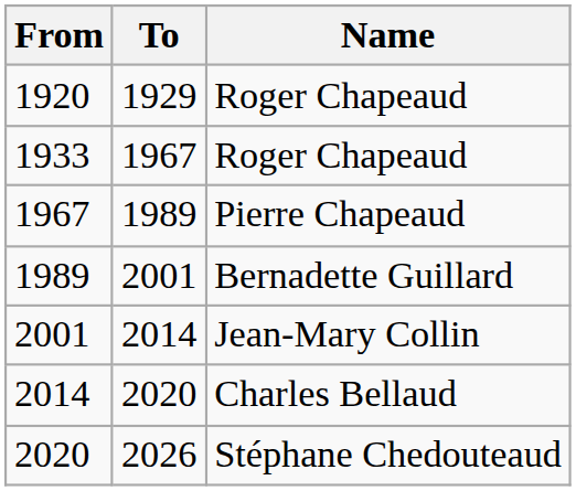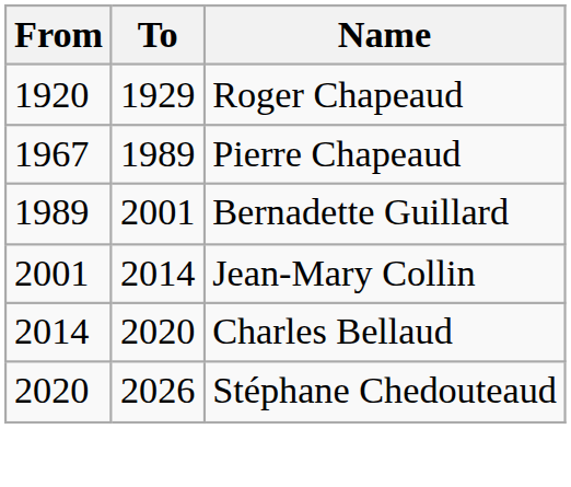 <table class="wikitable">
 <tr>
 <th>From</th>
 <th>To</th>
 <th>Name</th>
 </tr>
 <tr>
 <td>1920</td>
 <td>1929</td>
-<td>Roger Chapeaud</td>
-</tr>
-<tr>
-<td>1933</td>
-<td>1967</td>
 <td>Roger Chapeaud</td>
 </tr>
 <tr>
 <td>1967</td>
 <td>1989</td>
 <td>Pierre Chapeaud</td>
 </tr>
 <tr>
 <td>1989</td>
 <td>2001</td>
 <td>Bernadette Guillard</td>
 </tr>
 <tr>
 <td>2001</td>
 <td>2014</td>
 <td>Jean-Mary Collin</td>
 </tr>
 <tr>
 <td>2014</td>
 <td>2020</td>
 <td>Charles Bellaud</td>
 </tr>
 <tr>
 <td>2020</td>
 <td>2026</td>
 <td>Stéphane Chedouteaud</td>
 </tr>
 </table>
